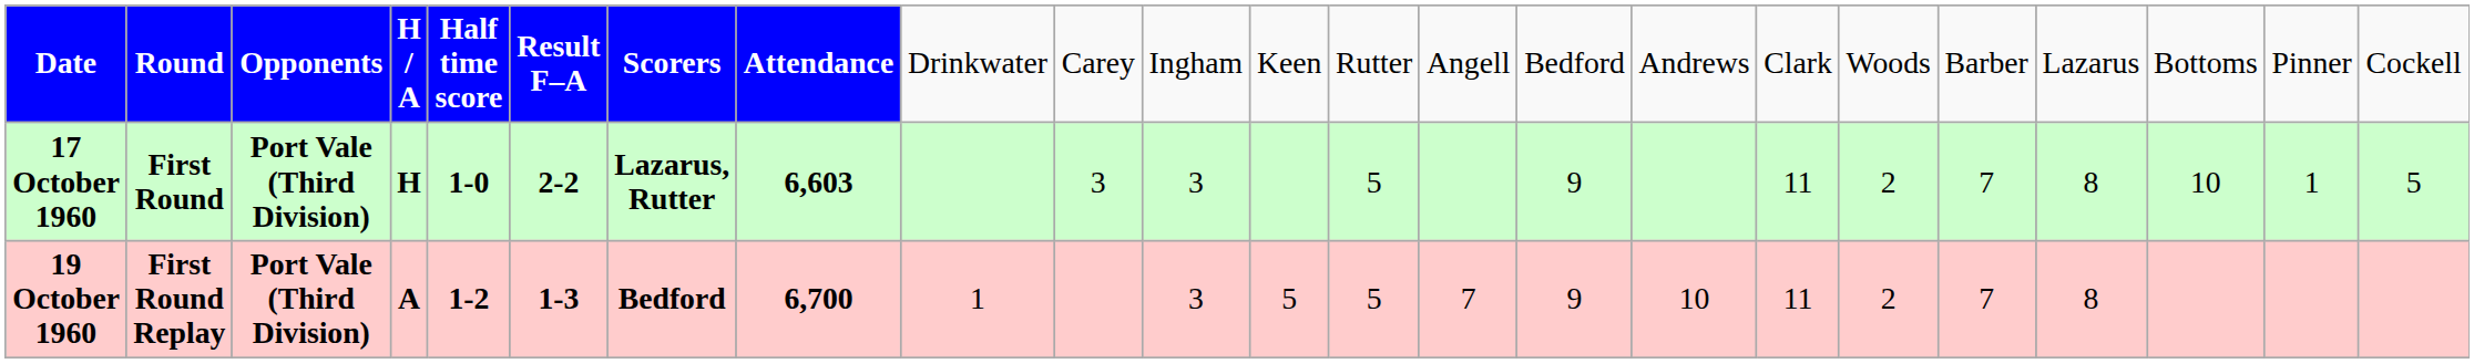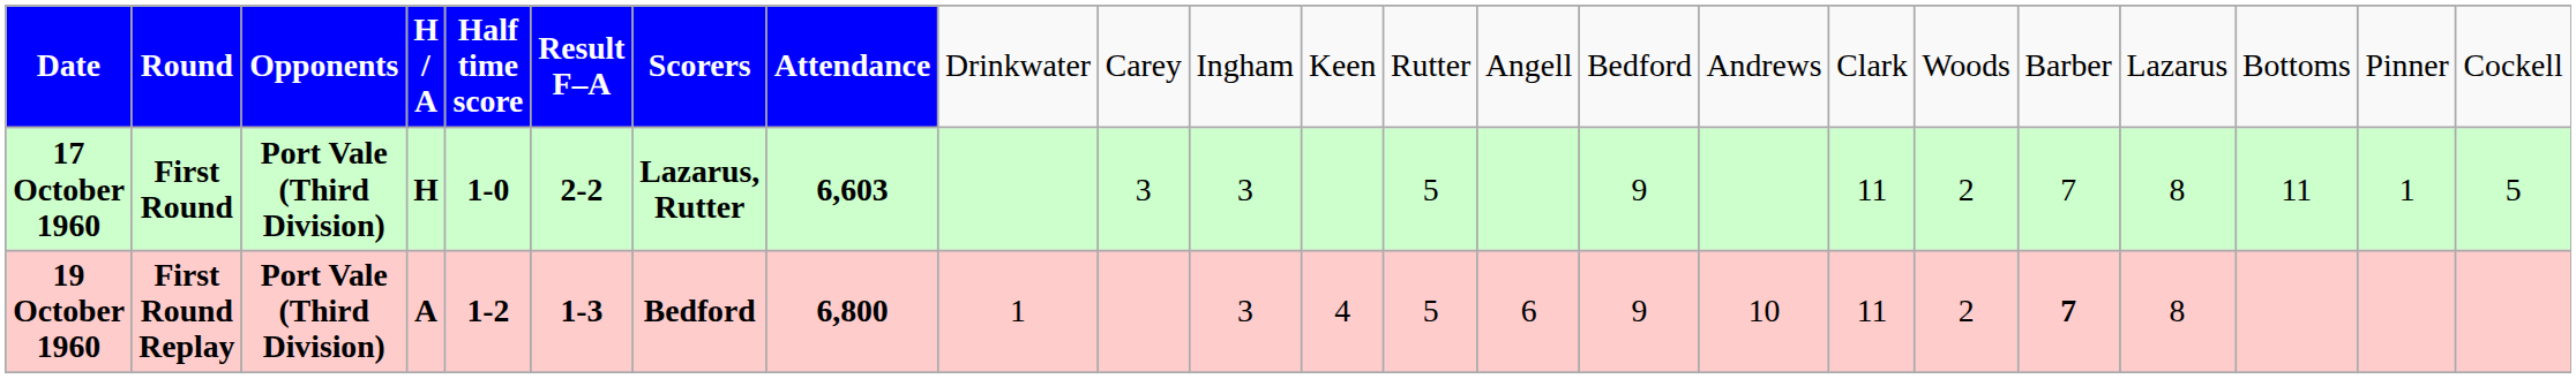 <table class="wikitable" style="text-align:center">
 <tr>
 <th style="background:#0000FF; color:#FFFFFF; text-align:center;"><strong>Date</strong></th>
 <th style="background:#0000FF; color:#FFFFFF; text-align:center;"><strong>Round</strong></th>
 <th style="background:#0000FF; color:#FFFFFF; text-align:center;"><strong>Opponents</strong></th>
 <th style="background:#0000FF; color:#FFFFFF; text-align:center;"><strong>H / A</strong></th>
 <th style="background:#0000FF; color:#FFFFFF; text-align:center;"><strong>Half time score</strong></th>
 <th style="background:#0000FF; color:#FFFFFF; text-align:center;"><strong>Result</strong><br><strong>F–A</strong></th>
 <th style="background:#0000FF; color:#FFFFFF; text-align:center;"><strong>Scorers</strong></th>
 <th style="background:#0000FF; color:#FFFFFF; text-align:center;"><strong>Attendance</strong></th>
 <td>Drinkwater</td>
 <td>Carey</td>
 <td>Ingham</td>
 <td>Keen</td>
 <td>Rutter</td>
 <td>Angell</td>
 <td>Bedford</td>
 <td>Andrews</td>
 <td>Clark</td>
 <td>Woods</td>
 <td>Barber</td>
 <td>Lazarus</td>
 <td>Bottoms</td>
 <td>Pinner</td>
 <td>Cockell</td>
 </tr>
 <tr bgcolor="#ccffcc">
 <td><strong>17 October 1960</strong></td>
 <td><strong>First Round</strong></td>
 <td><strong>Port Vale (Third Division)</strong></td>
 <td><strong>H</strong></td>
 <td><strong>1-0</strong></td>
 <td><strong>2-2</strong></td>
 <td><strong>Lazarus, Rutter</strong></td>
 <td><strong>6,603</strong></td>
 <td></td>
 <td>3</td>
 <td>3</td>
 <td></td>
 <td>5</td>
 <td></td>
 <td>9</td>
 <td></td>
 <td>11</td>
 <td>2</td>
 <td>7</td>
 <td>8</td>
-<td>10</td>
+<td>11</td>
 <td>1</td>
 <td>5</td>
 </tr>
 <tr bgcolor="#ffcccc">
 <td><strong>19 October 1960</strong></td>
 <td><strong>First Round Replay</strong></td>
 <td><strong>Port Vale (Third Division)</strong></td>
 <td><strong>A</strong></td>
 <td><strong>1-2</strong></td>
 <td><strong>1-3</strong></td>
 <td><strong>Bedford</strong></td>
-<td><strong>6,700</strong></td>
+<td><strong>6,800</strong></td>
 <td>1</td>
 <td></td>
 <td>3</td>
+<td>4</td>
 <td>5</td>
-<td>5</td>
-<td>7</td>
+<td>6</td>
 <td>9</td>
 <td>10</td>
 <td>11</td>
 <td>2</td>
-<td>7</td>
+<td><strong>7</strong></td>
 <td>8</td>
 <td></td>
 <td></td>
 <td></td>
 </tr>
 </table>
